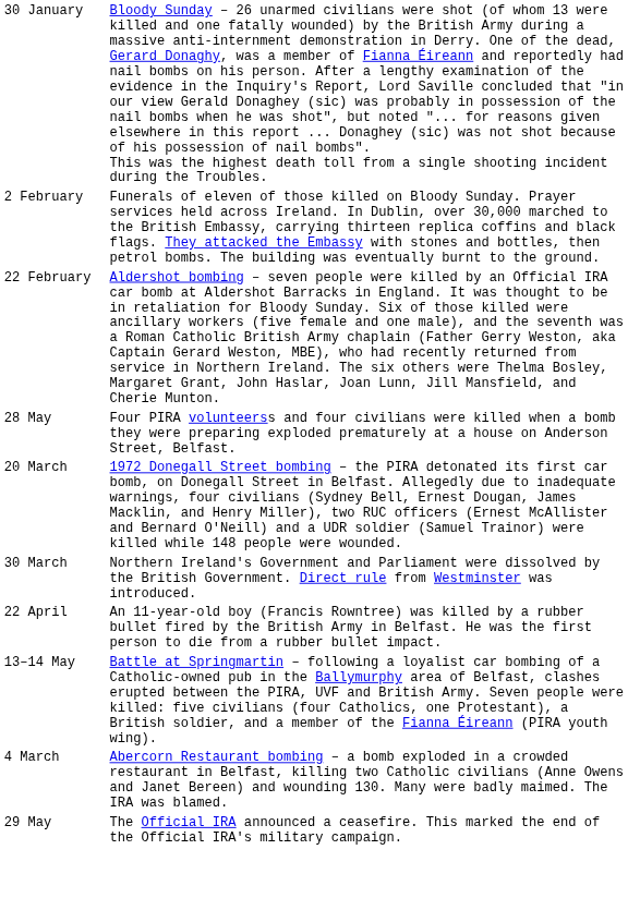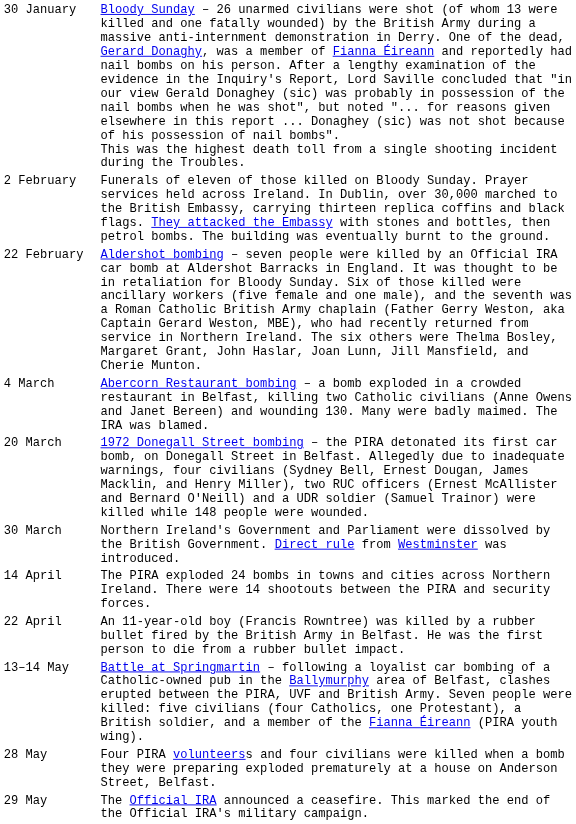 <table "floatright">
 <tr>
 <td style="width:100px; vertical-align:top;">30 January</td>
 <td><a href='#'>Bloody Sunday</a> – 26 unarmed civilians were shot (of whom 13 were killed and one fatally wounded) by the British Army during a massive anti-internment demonstration in Derry. One of the dead, <a href='#'>Gerard Donaghy</a>, was a member of <a href='#'>Fianna Éireann</a> and reportedly had nail bombs on his person. After a lengthy examination of the evidence in the Inquiry's Report, Lord Saville concluded that "in our view Gerald Donaghey (sic) was probably in possession of the nail bombs when he was shot", but noted "... for reasons given elsewhere in this report ... Donaghey (sic) was not shot because of his possession of nail bombs".<br>This was the highest death toll from a single shooting incident during the Troubles.</td>
 </tr>
 <tr>
 <td valign="top">2 February</td>
 <td>Funerals of eleven of those killed on Bloody Sunday. Prayer services held across Ireland. In Dublin, over 30,000 marched to the British Embassy, carrying thirteen replica coffins and black flags. <a href='#'>They attacked the Embassy</a> with stones and bottles, then petrol bombs. The building was eventually burnt to the ground.</td>
 </tr>
 <tr>
 <td valign="top">22 February</td>
 <td><a href='#'>Aldershot bombing</a> – seven people were killed by an Official IRA car bomb at Aldershot Barracks in England. It was thought to be in retaliation for Bloody Sunday. Six of those killed were ancillary workers (five female and one male), and the seventh was a Roman Catholic British Army chaplain (Father Gerry Weston, aka Captain Gerard Weston, MBE), who had recently returned from service in Northern Ireland. The six others were Thelma Bosley, Margaret Grant, John Haslar, Joan Lunn, Jill Mansfield, and Cherie Munton.</td>
 </tr>
 <tr>
-<td valign="top">28 May</td>
-<td>Four PIRA <a href='#'>volunteers</a>s and four civilians were killed when a bomb they were preparing exploded prematurely at a house on Anderson Street, Belfast.</td>
+<td valign="top">4 March</td>
+<td><a href='#'>Abercorn Restaurant bombing</a> – a bomb exploded in a crowded restaurant in Belfast, killing two Catholic civilians (Anne Owens and Janet Bereen) and wounding 130. Many were badly maimed. The IRA was blamed.</td>
 </tr>
 <tr>
 <td valign="top">20 March</td>
 <td><a href='#'>1972 Donegall Street bombing</a> – the PIRA detonated its first car bomb, on Donegall Street in Belfast. Allegedly due to inadequate warnings, four civilians (Sydney Bell, Ernest Dougan, James Macklin, and Henry Miller), two RUC officers (Ernest McAllister and Bernard O'Neill) and a UDR soldier (Samuel Trainor) were killed while 148 people were wounded.</td>
 </tr>
 <tr>
 <td valign="top">30 March</td>
 <td>Northern Ireland's Government and Parliament were dissolved by the British Government. <a href='#'>Direct rule</a> from <a href='#'>Westminster</a> was introduced.</td>
 </tr>
 <tr>
+<td valign="top">14 April</td>
+<td>The PIRA exploded 24 bombs in towns and cities across Northern Ireland. There were 14 shootouts between the PIRA and security forces.</td>
+</tr>
+<tr>
 <td valign="top">22 April</td>
 <td>An 11-year-old boy (Francis Rowntree) was killed by a rubber bullet fired by the British Army in Belfast. He was the first person to die from a rubber bullet impact.</td>
 </tr>
 <tr>
 <td valign="top">13–14 May</td>
 <td><a href='#'>Battle at Springmartin</a> – following a loyalist car bombing of a Catholic-owned pub in the <a href='#'>Ballymurphy</a> area of Belfast, clashes erupted between the PIRA, UVF and British Army. Seven people were killed: five civilians (four Catholics, one Protestant), a British soldier, and a member of the <a href='#'>Fianna Éireann</a> (PIRA youth wing).</td>
 </tr>
 <tr>
-<td valign="top">4 March</td>
-<td><a href='#'>Abercorn Restaurant bombing</a> – a bomb exploded in a crowded restaurant in Belfast, killing two Catholic civilians (Anne Owens and Janet Bereen) and wounding 130. Many were badly maimed. The IRA was blamed.</td>
+<td valign="top">28 May</td>
+<td>Four PIRA <a href='#'>volunteers</a>s and four civilians were killed when a bomb they were preparing exploded prematurely at a house on Anderson Street, Belfast.</td>
 </tr>
 <tr>
 <td valign="top">29 May</td>
 <td>The <a href='#'>Official IRA</a> announced a ceasefire. This marked the end of the Official IRA's military campaign.</td>
 </tr>
 </table>
